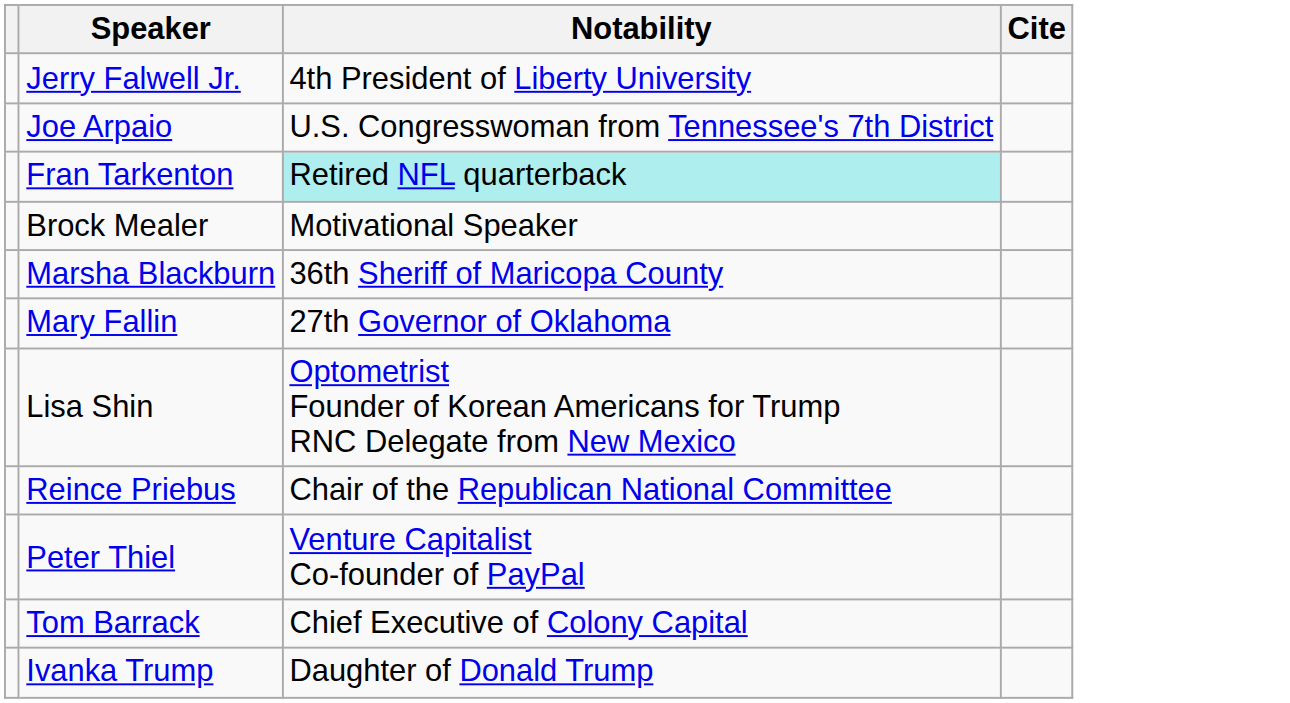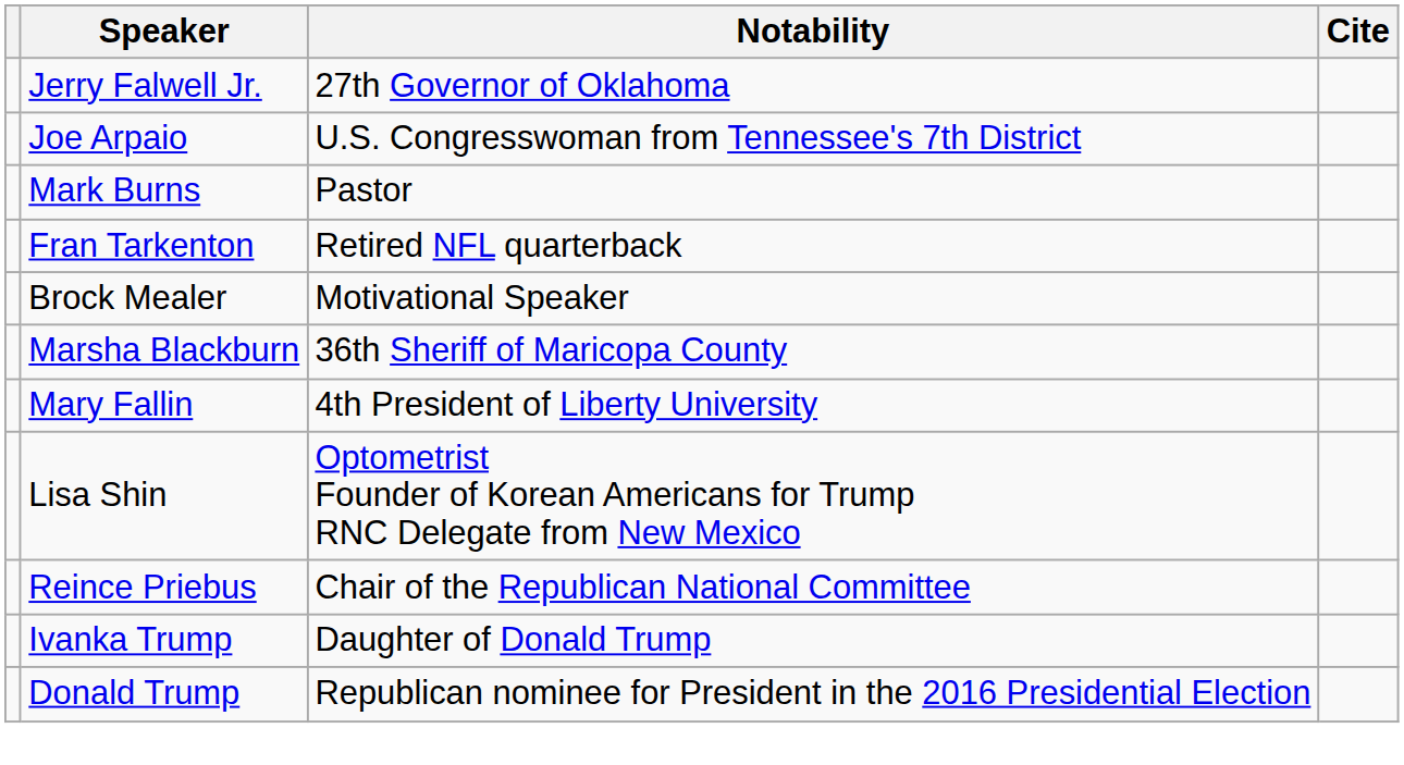 <table class="wikitable">
 <tr>
 <th></th>
 <th>Speaker</th>
 <th>Notability</th>
 <th>Cite</th>
 </tr>
 <tr>
 <td></td>
 <td><a href='#'>Jerry Falwell Jr.</a></td>
-<td>4th President of <a href='#'>Liberty University</a></td>
+<td>27th <a href='#'>Governor of Oklahoma</a></td>
 <td></td>
 </tr>
 <tr>
 <td></td>
 <td><a href='#'>Joe Arpaio</a></td>
 <td>U.S. Congresswoman from <a href='#'>Tennessee's 7th District</a></td>
 <td></td>
 </tr>
 <tr>
 <td></td>
+<td><a href='#'>Mark Burns</a></td>
+<td>Pastor</td>
+<td></td>
+</tr>
+<tr>
+<td></td>
 <td><a href='#'>Fran Tarkenton</a></td>
-<td style="background: paleturquoise;">Retired <a href='#'>NFL</a> quarterback</td>
+<td>Retired <a href='#'>NFL</a> quarterback</td>
 <td></td>
 </tr>
 <tr>
 <td></td>
 <td>Brock Mealer</td>
 <td>Motivational Speaker</td>
 <td></td>
 </tr>
 <tr>
 <td></td>
 <td><a href='#'>Marsha Blackburn</a></td>
 <td>36th <a href='#'>Sheriff of Maricopa County</a></td>
 <td></td>
 </tr>
 <tr>
 <td></td>
 <td><a href='#'>Mary Fallin</a></td>
-<td>27th <a href='#'>Governor of Oklahoma</a></td>
+<td>4th President of <a href='#'>Liberty University</a></td>
 <td></td>
 </tr>
 <tr>
 <td></td>
 <td>Lisa Shin</td>
 <td><a href='#'>Optometrist</a><br>Founder of Korean Americans for Trump<br>RNC Delegate from <a href='#'>New Mexico</a></td>
 <td></td>
 </tr>
 <tr>
 <td></td>
 <td><a href='#'>Reince Priebus</a></td>
 <td>Chair of the <a href='#'>Republican National Committee</a></td>
 <td></td>
 </tr>
 <tr>
 <td></td>
-<td><a href='#'>Peter Thiel</a></td>
-<td><a href='#'>Venture Capitalist</a><br>Co-founder of <a href='#'>PayPal</a></td>
+<td><a href='#'>Ivanka Trump</a></td>
+<td>Daughter of <a href='#'>Donald Trump</a></td>
 <td></td>
 </tr>
 <tr>
 <td></td>
-<td><a href='#'>Tom Barrack</a></td>
-<td>Chief Executive of <a href='#'>Colony Capital</a></td>
-<td></td>
-</tr>
-<tr>
-<td></td>
-<td><a href='#'>Ivanka Trump</a></td>
-<td>Daughter of <a href='#'>Donald Trump</a></td>
+<td><a href='#'>Donald Trump</a></td>
+<td>Republican nominee for President in the <a href='#'>2016 Presidential Election</a></td>
 <td></td>
 </tr>
 </table>
